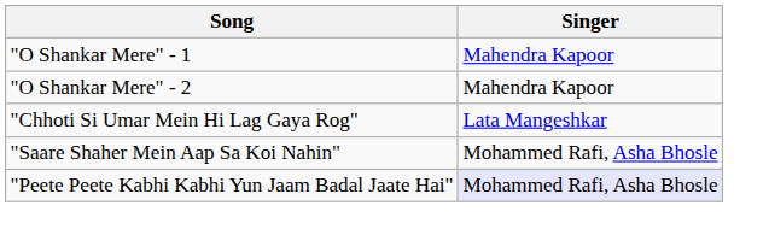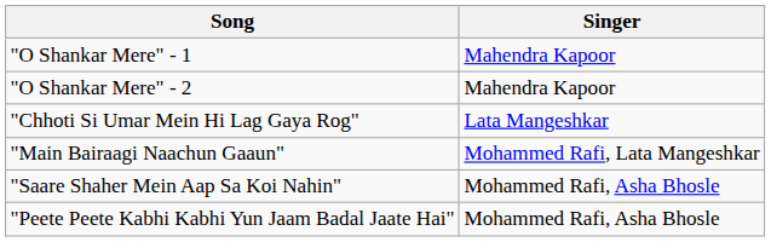 <table class="wikitable">
 <tr>
 <th>Song</th>
 <th>Singer</th>
 </tr>
 <tr>
 <td>"O Shankar Mere" - 1</td>
 <td><a href='#'>Mahendra Kapoor</a></td>
 </tr>
 <tr>
 <td>"O Shankar Mere" - 2</td>
 <td>Mahendra Kapoor</td>
 </tr>
 <tr>
 <td>"Chhoti Si Umar Mein Hi Lag Gaya Rog"</td>
 <td><a href='#'>Lata Mangeshkar</a></td>
 </tr>
 <tr>
+<td>"Main Bairaagi Naachun Gaaun"</td>
+<td><a href='#'>Mohammed Rafi</a>, Lata Mangeshkar</td>
+</tr>
+<tr>
 <td>"Saare Shaher Mein Aap Sa Koi Nahin"</td>
 <td>Mohammed Rafi, <a href='#'>Asha Bhosle</a></td>
 </tr>
 <tr>
 <td>"Peete Peete Kabhi Kabhi Yun Jaam Badal Jaate Hai"</td>
-<td style="background: lavender;">Mohammed Rafi, Asha Bhosle</td>
+<td>Mohammed Rafi, Asha Bhosle</td>
 </tr>
 </table>
